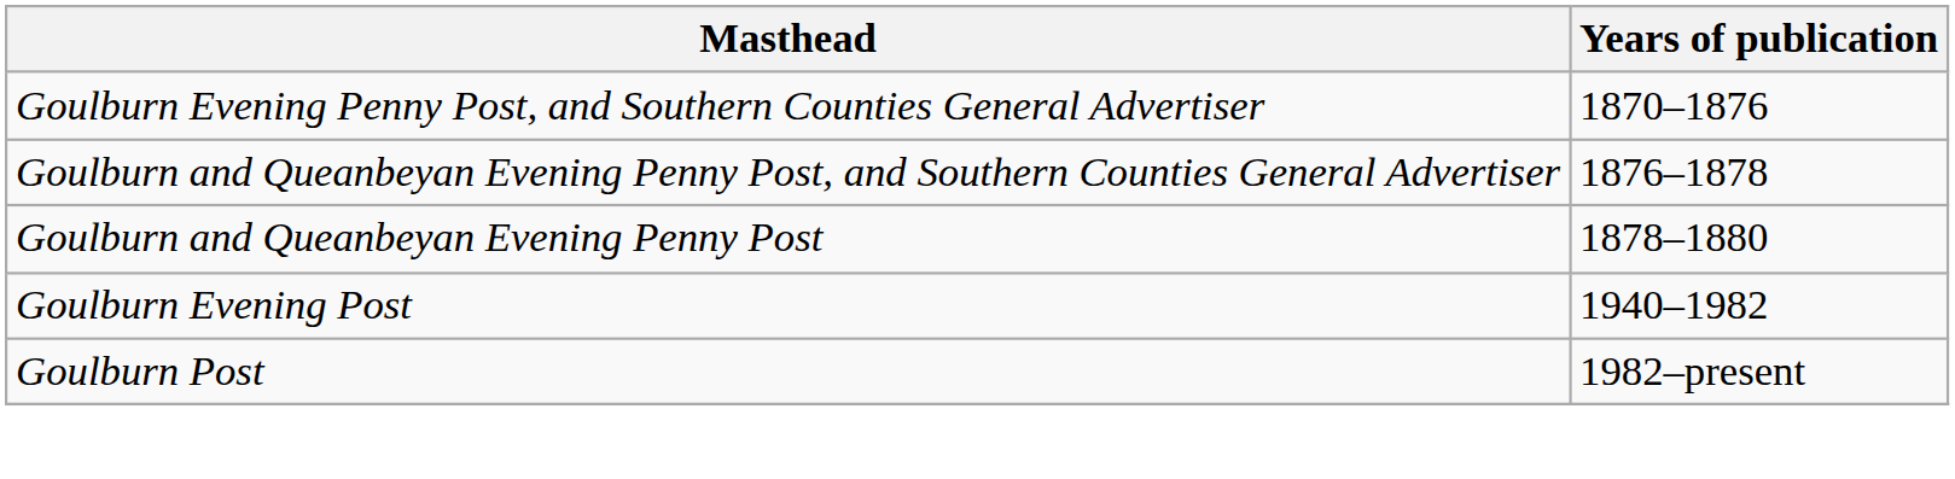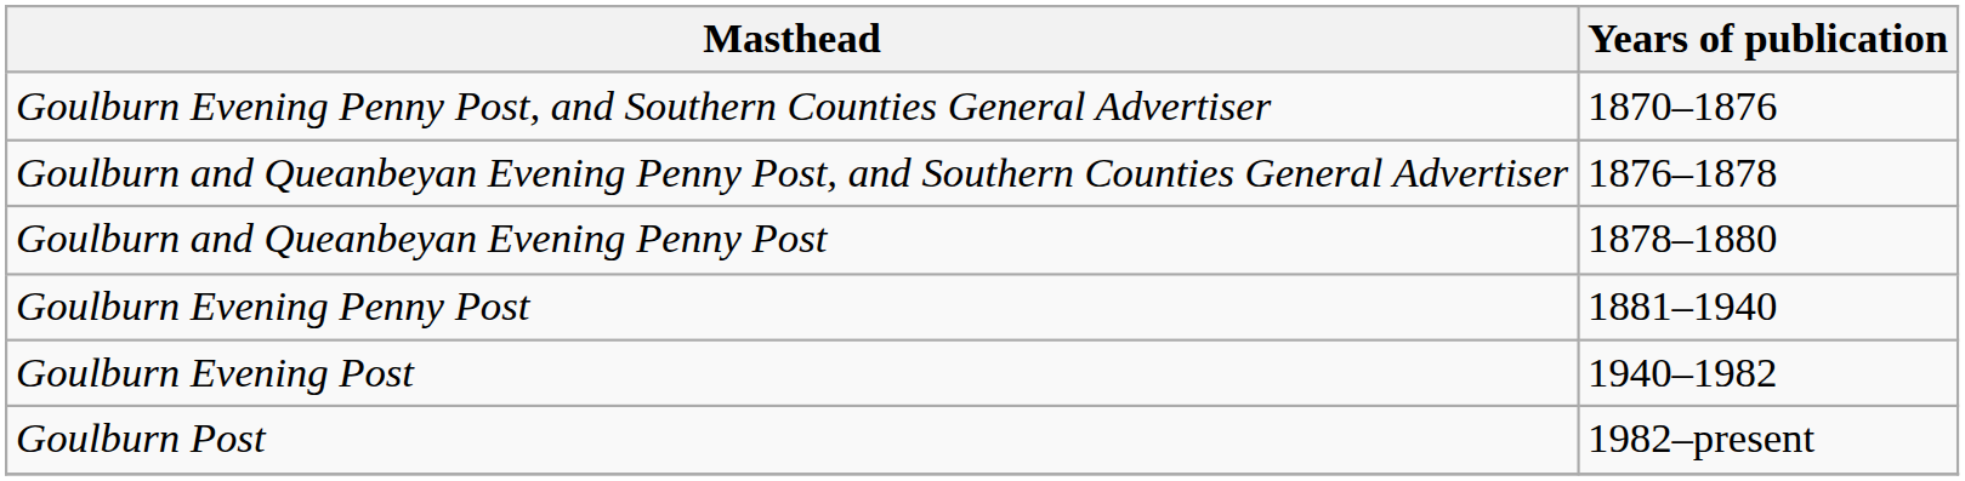 <table class="wikitable sortable">
 <tr>
 <th>Masthead</th>
 <th>Years of publication</th>
 </tr>
 <tr>
 <td><em>Goulburn Evening Penny Post, and Southern Counties General Advertiser</em></td>
 <td>1870–1876</td>
 </tr>
 <tr>
 <td><em>Goulburn and Queanbeyan Evening Penny Post, and Southern Counties General Advertiser</em></td>
 <td>1876–1878</td>
 </tr>
 <tr>
 <td><em>Goulburn and Queanbeyan Evening Penny Post</em></td>
 <td>1878–1880</td>
 </tr>
 <tr>
+<td><em>Goulburn Evening Penny Post</em></td>
+<td>1881–1940</td>
+</tr>
+<tr>
 <td><em>Goulburn Evening Post</em></td>
 <td>1940–1982</td>
 </tr>
 <tr>
 <td><em>Goulburn Post</em></td>
 <td>1982–present</td>
 </tr>
 <tr>
 </tr>
 </table>
